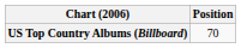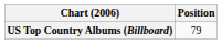 <table class="wikitable plainrowheaders" style="text-align:center">
 <tr>
 <th scope="col">Chart (2006)</th>
 <th scope="col">Position</th>
 </tr>
 <tr>
 <th scope="row">US Top Country Albums (<em>Billboard</em>)</th>
-<td>70</td>
+<td>79</td>
 </tr>
 </table>
